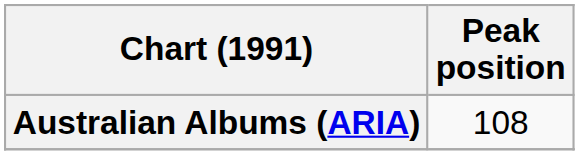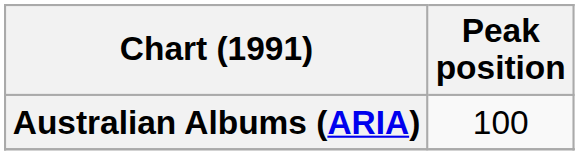 <table class="wikitable sortable plainrowheaders" style="text-align:center">
 <tr>
 <th scope="col">Chart (1991)</th>
 <th scope="col">Peak<br>position</th>
 </tr>
 <tr>
 <th scope="row">Australian Albums (<a href='#'>ARIA</a>)</th>
-<td>108</td>
+<td>100</td>
 </tr>
 <tr>
 </tr>
 <tr>
 </tr>
 <tr>
 </tr>
 <tr>
 </tr>
 <tr>
 </tr>
 <tr>
 </tr>
 </table>
